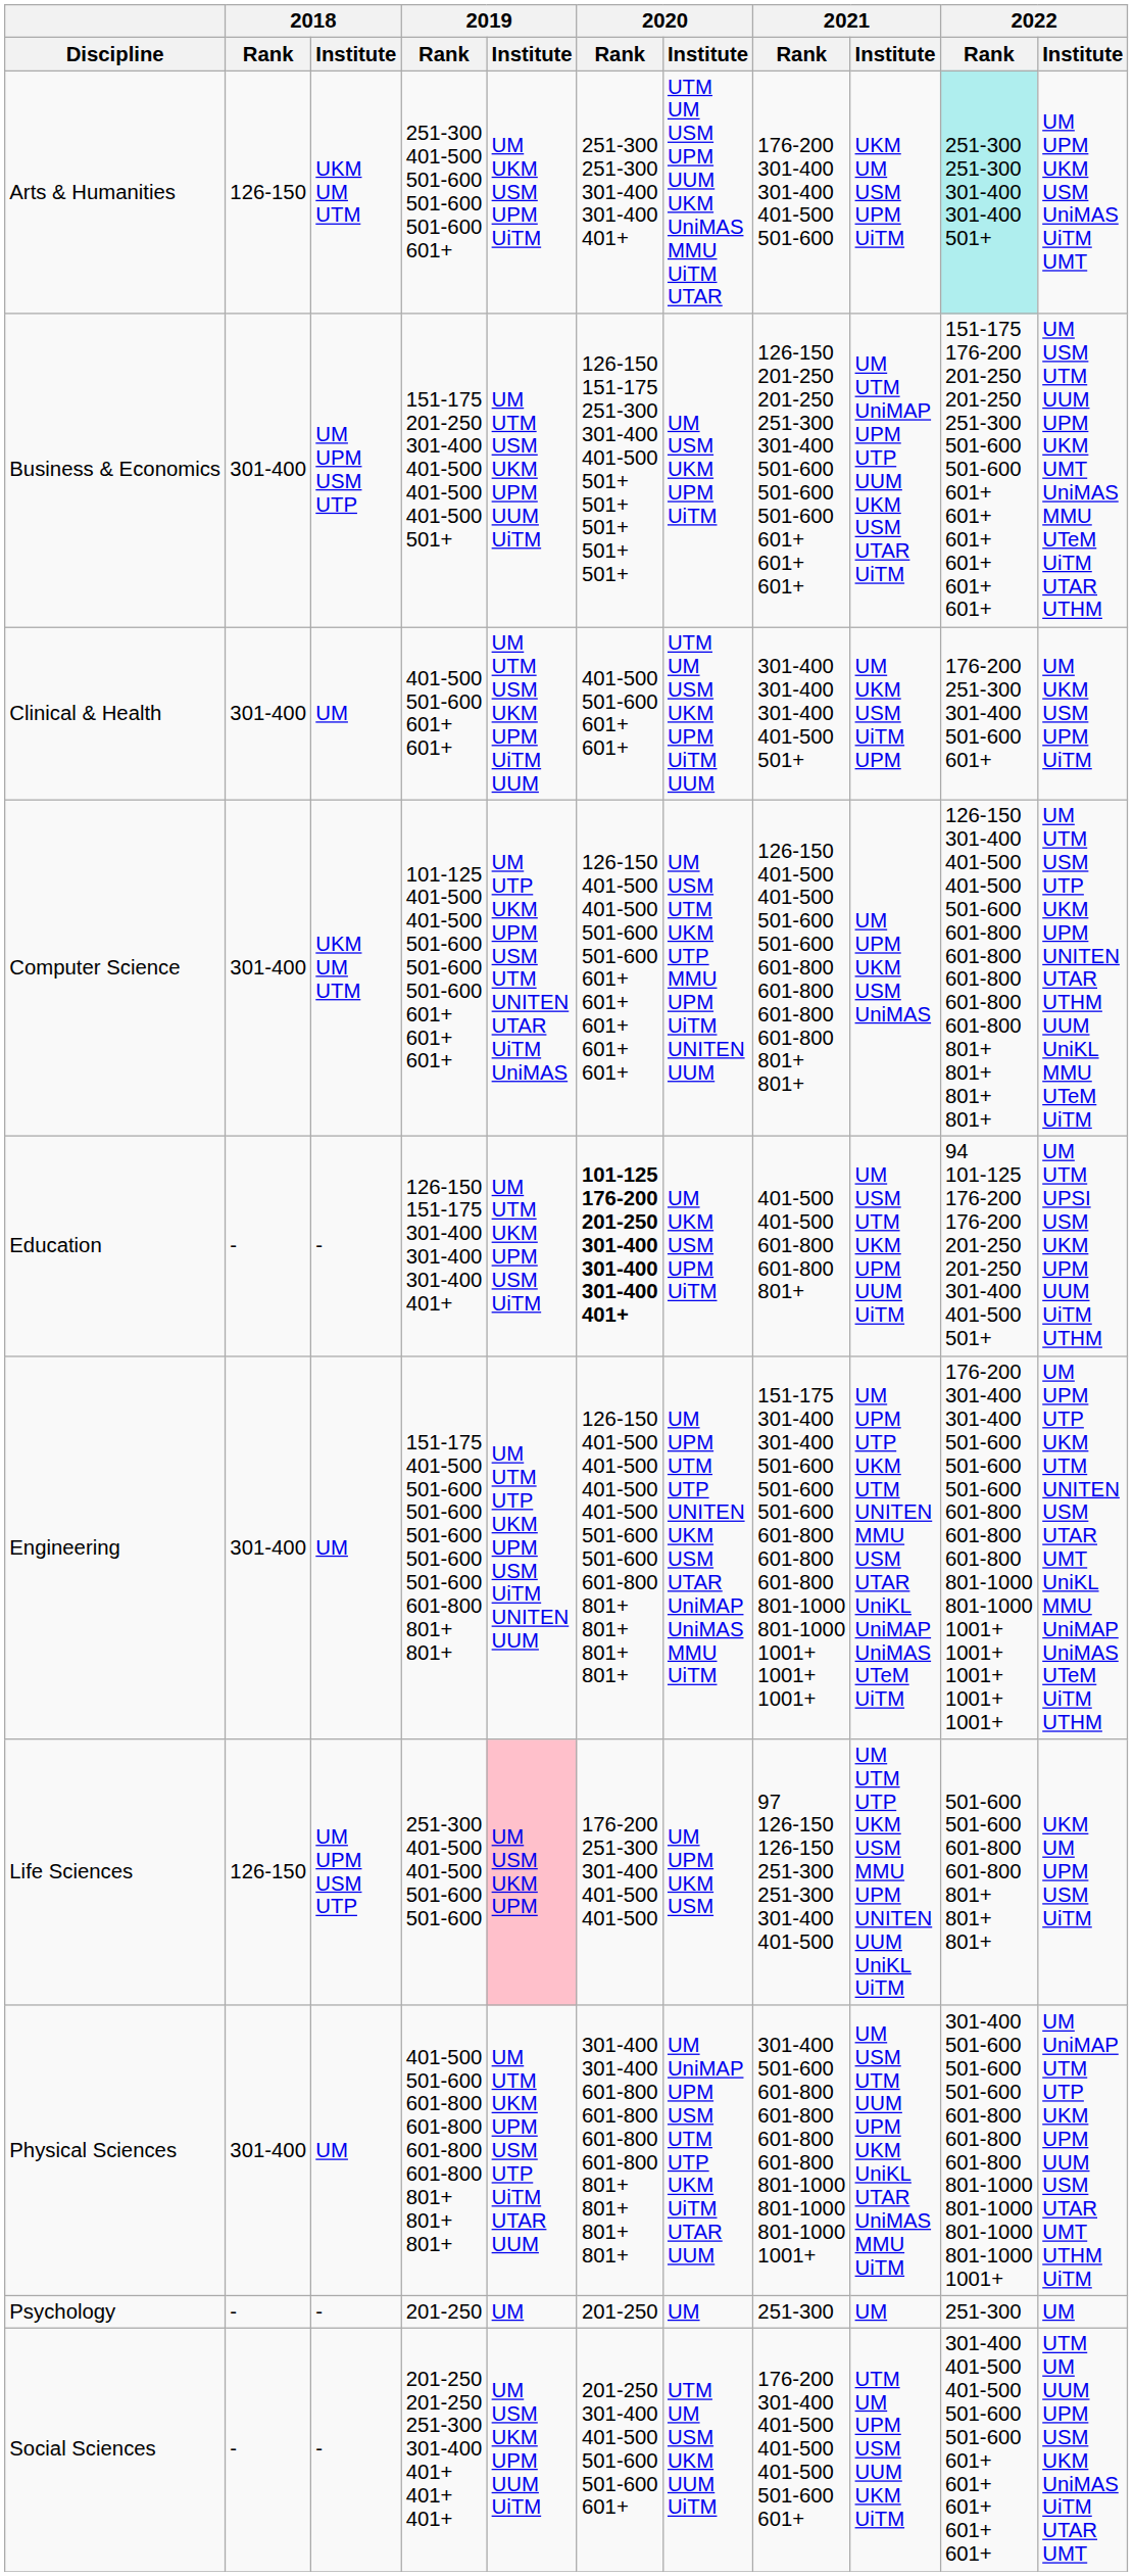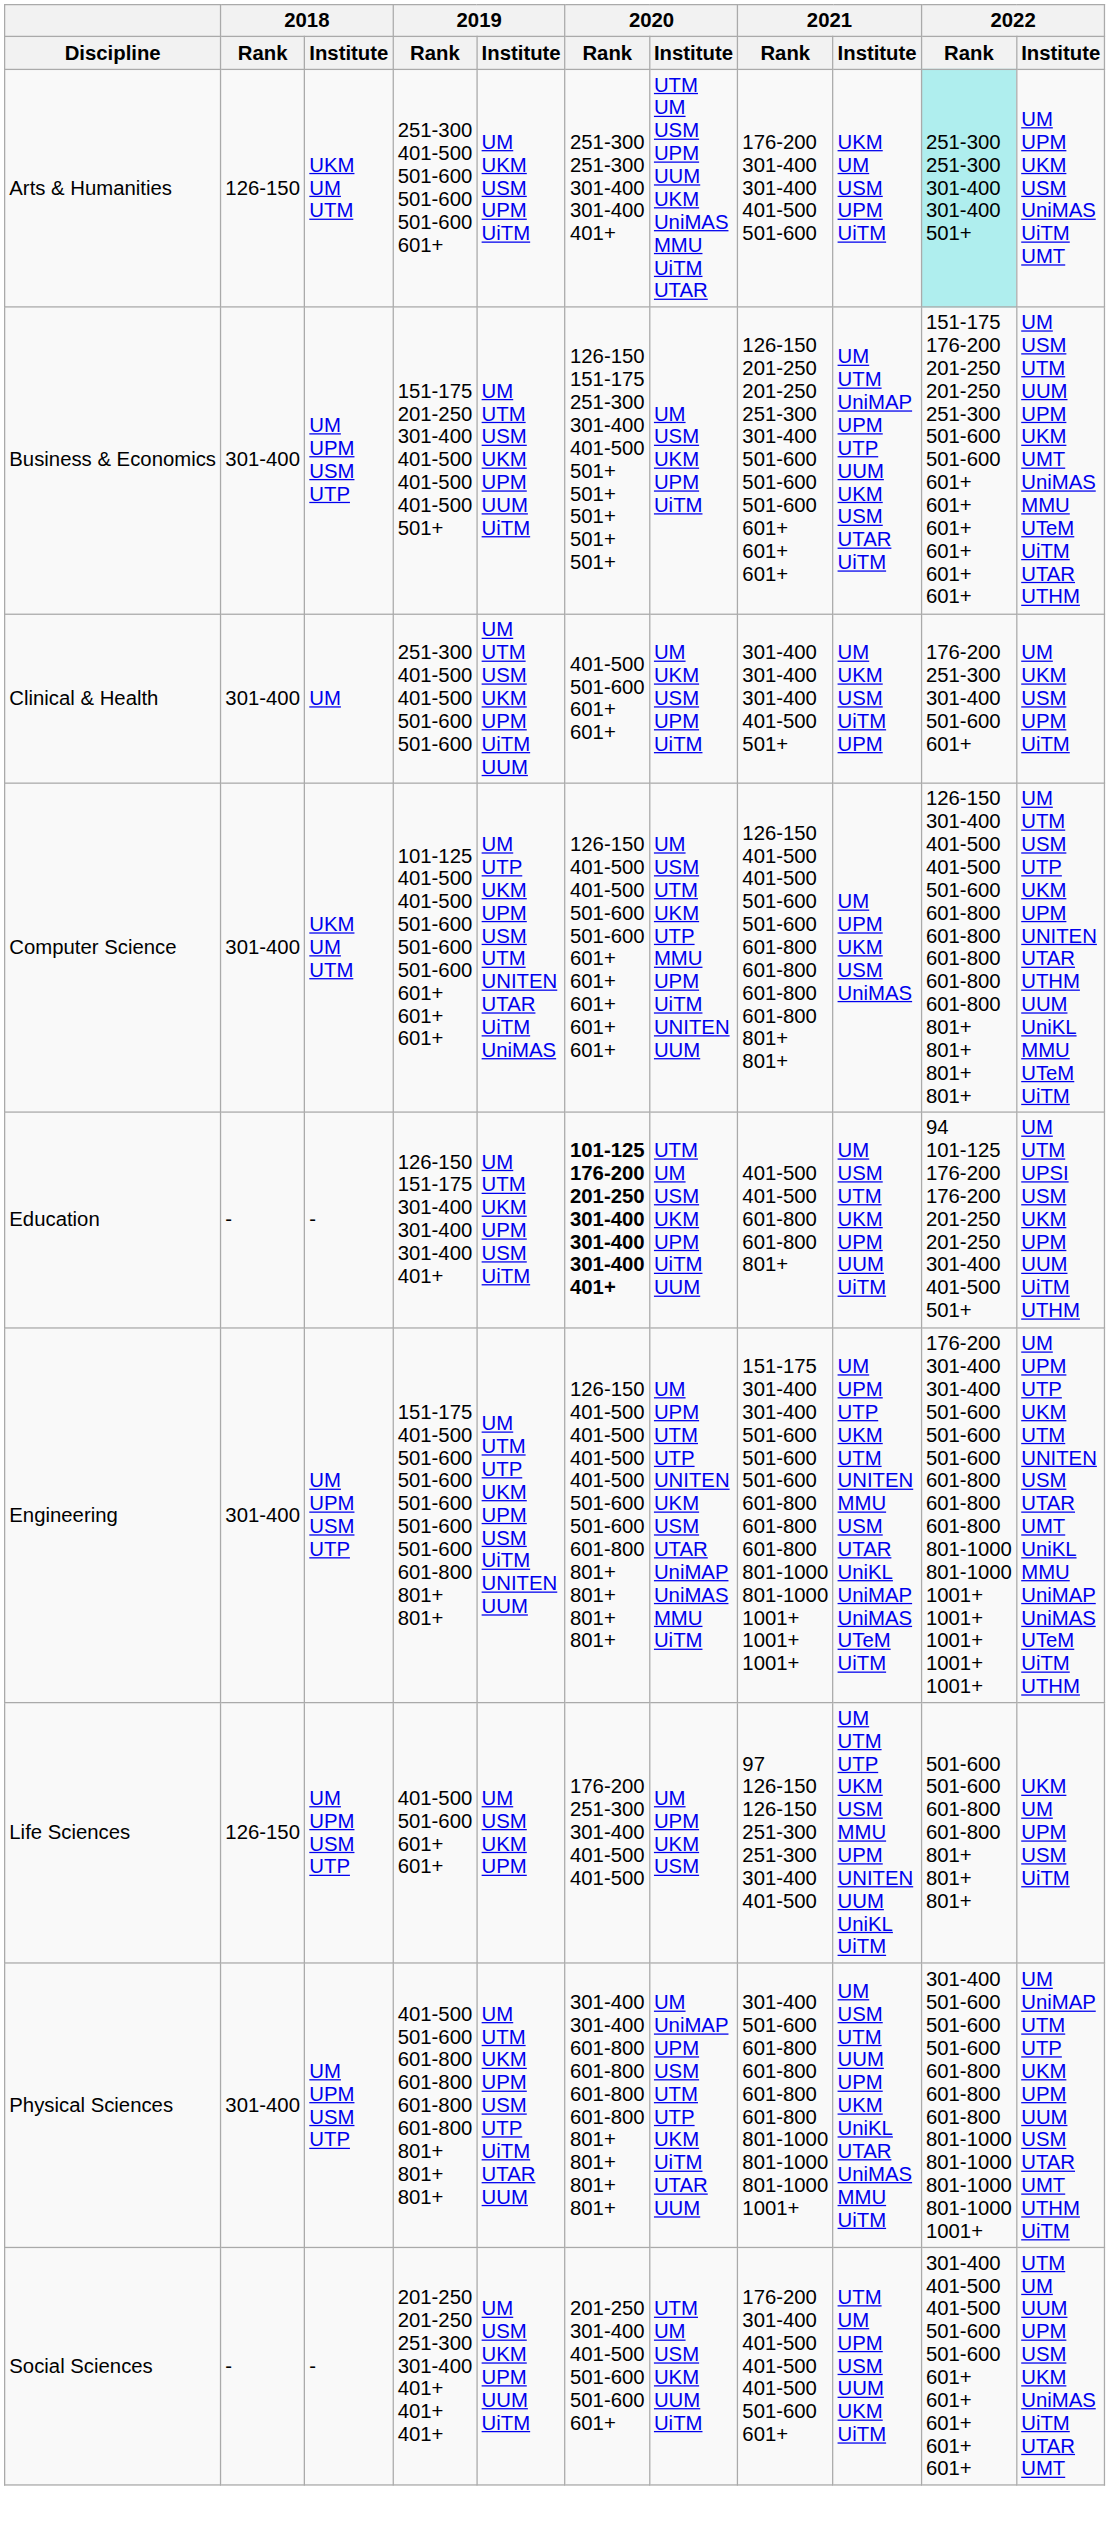 <table class="wikitable">
 <tr>
 <th></th>
 <th colspan="2">2018</th>
 <th colspan="2">2019</th>
 <th colspan="2">2020</th>
 <th colspan="2">2021</th>
 <th colspan="2">2022</th>
 </tr>
 <tr>
 <th>Discipline</th>
 <th>Rank</th>
 <th>Institute</th>
 <th>Rank</th>
 <th>Institute</th>
 <th>Rank</th>
 <th>Institute</th>
 <th>Rank</th>
 <th>Institute</th>
 <th>Rank</th>
 <th>Institute</th>
 </tr>
 <tr>
 <td>Arts & Humanities</td>
 <td> 126-150</td>
 <td><a href='#'>UKM</a><br><a href='#'>UM</a><br><a href='#'>UTM</a></td>
 <td> 251-300<br>401-500<br>501-600<br>501-600<br>501-600<br>601+</td>
 <td><a href='#'>UM</a><br><a href='#'>UKM</a><br><a href='#'>USM</a><br><a href='#'>UPM</a><br><a href='#'>UiTM</a></td>
 <td> 251-300<br>251-300<br>301-400<br>301-400<br>401+</td>
 <td><a href='#'>UTM</a><br><a href='#'>UM</a><br><a href='#'>USM</a><br><a href='#'>UPM</a><br><a href='#'>UUM</a><br><a href='#'>UKM</a><br><a href='#'>UniMAS</a><br><a href='#'>MMU</a><br><a href='#'>UiTM</a><br><a href='#'>UTAR</a></td>
 <td> 176-200<br>301-400<br>301-400<br>401-500<br>501-600</td>
 <td><a href='#'>UKM</a><br><a href='#'>UM</a><br><a href='#'>USM</a><br><a href='#'>UPM</a><br><a href='#'>UiTM</a></td>
 <td style="background: paleturquoise;"> 251-300<br>251-300<br>301-400<br>301-400<br>501+</td>
 <td><a href='#'>UM</a><br><a href='#'>UPM</a><br><a href='#'>UKM</a><br><a href='#'>USM</a><br><a href='#'>UniMAS</a><br><a href='#'>UiTM</a><br><a href='#'>UMT</a></td>
 </tr>
 <tr>
 <td>Business & Economics</td>
 <td> 301-400</td>
 <td><a href='#'>UM</a><br><a href='#'>UPM</a><br><a href='#'>USM</a><br><a href='#'>UTP</a></td>
 <td> 151-175<br>201-250<br>301-400<br>401-500<br>401-500<br>401-500<br>501+</td>
 <td><a href='#'>UM</a><br><a href='#'>UTM</a><br><a href='#'>USM</a><br><a href='#'>UKM</a><br><a href='#'>UPM</a><br><a href='#'>UUM</a><br><a href='#'>UiTM</a></td>
 <td> 126-150<br>151-175<br>251-300<br>301-400<br>401-500<br>501+<br>501+<br>501+<br>501+<br>501+</td>
 <td><a href='#'>UM</a><br><a href='#'>USM</a><br><a href='#'>UKM</a><br><a href='#'>UPM</a><br><a href='#'>UiTM</a></td>
 <td> 126-150<br>201-250<br>201-250<br>251-300<br>301-400<br>501-600<br>501-600<br>501-600<br>601+<br>601+<br>601+</td>
 <td><a href='#'>UM</a><br><a href='#'>UTM</a><br><a href='#'>UniMAP</a><br><a href='#'>UPM</a><br><a href='#'>UTP</a><br><a href='#'>UUM</a><br><a href='#'>UKM</a><br><a href='#'>USM</a><br><a href='#'>UTAR</a><br><a href='#'>UiTM</a></td>
 <td> 151-175<br>176-200<br>201-250<br>201-250<br>251-300<br>501-600<br>501-600<br>601+<br>601+<br>601+<br>601+<br>601+<br>601+</td>
 <td><a href='#'>UM</a><br><a href='#'>USM</a><br><a href='#'>UTM</a><br><a href='#'>UUM</a><br><a href='#'>UPM</a><br><a href='#'>UKM</a><br><a href='#'>UMT</a><br><a href='#'>UniMAS</a><br><a href='#'>MMU</a><br><a href='#'>UTeM</a><br><a href='#'>UiTM</a><br><a href='#'>UTAR</a><br><a href='#'>UTHM</a></td>
 </tr>
 <tr>
 <td>Clinical & Health</td>
 <td> 301-400</td>
 <td><a href='#'>UM</a></td>
-<td> 401-500<br>501-600<br>601+<br>601+</td>
+<td> 251-300<br>401-500<br>401-500<br>501-600<br>501-600</td>
 <td><a href='#'>UM</a><br><a href='#'>UTM</a><br><a href='#'>USM</a><br><a href='#'>UKM</a><br><a href='#'>UPM</a><br><a href='#'>UiTM</a><br><a href='#'>UUM</a></td>
 <td> 401-500<br>501-600<br>601+<br>601+</td>
-<td><a href='#'>UTM</a><br><a href='#'>UM</a><br><a href='#'>USM</a><br><a href='#'>UKM</a><br><a href='#'>UPM</a><br><a href='#'>UiTM</a><br><a href='#'>UUM</a></td>
+<td><a href='#'>UM</a><br><a href='#'>UKM</a><br><a href='#'>USM</a><br><a href='#'>UPM</a><br><a href='#'>UiTM</a></td>
 <td> 301-400<br>301-400<br>301-400<br>401-500<br>501+</td>
 <td><a href='#'>UM</a><br><a href='#'>UKM</a><br><a href='#'>USM</a><br><a href='#'>UiTM</a><br><a href='#'>UPM</a></td>
 <td> 176-200<br>251-300<br>301-400<br>501-600<br>601+</td>
 <td><a href='#'>UM</a><br><a href='#'>UKM</a><br><a href='#'>USM</a><br><a href='#'>UPM</a><br><a href='#'>UiTM</a></td>
 </tr>
 <tr>
 <td>Computer Science</td>
 <td> 301-400</td>
 <td><a href='#'>UKM</a><br><a href='#'>UM</a><br><a href='#'>UTM</a></td>
 <td> 101-125<br>401-500<br>401-500<br>501-600<br>501-600<br>501-600<br>601+<br>601+<br>601+</td>
 <td><a href='#'>UM</a><br><a href='#'>UTP</a><br><a href='#'>UKM</a><br><a href='#'>UPM</a><br><a href='#'>USM</a><br><a href='#'>UTM</a><br><a href='#'>UNITEN</a><br><a href='#'>UTAR</a><br><a href='#'>UiTM</a><br><a href='#'>UniMAS</a></td>
 <td> 126-150<br>401-500<br>401-500<br>501-600<br>501-600<br>601+<br>601+<br>601+<br>601+<br>601+</td>
 <td><a href='#'>UM</a><br><a href='#'>USM</a><br><a href='#'>UTM</a><br><a href='#'>UKM</a><br><a href='#'>UTP</a><br><a href='#'>MMU</a><br><a href='#'>UPM</a><br><a href='#'>UiTM</a><br><a href='#'>UNITEN</a><br><a href='#'>UUM</a></td>
 <td> 126-150<br>401-500<br>401-500<br>501-600<br>501-600<br>601-800<br>601-800<br>601-800<br>601-800<br>801+<br>801+</td>
 <td><a href='#'>UM</a><br><a href='#'>UPM</a><br><a href='#'>UKM</a><br><a href='#'>USM</a><br><a href='#'>UniMAS</a></td>
 <td> 126-150<br>301-400<br>401-500<br>401-500<br>501-600<br>601-800<br>601-800<br>601-800<br>601-800<br>601-800<br>801+<br>801+<br>801+<br>801+</td>
 <td><a href='#'>UM</a><br><a href='#'>UTM</a><br><a href='#'>USM</a><br><a href='#'>UTP</a><br><a href='#'>UKM</a><br><a href='#'>UPM</a><br><a href='#'>UNITEN</a><br><a href='#'>UTAR</a><br><a href='#'>UTHM</a><br><a href='#'>UUM</a><br><a href='#'>UniKL</a><br><a href='#'>MMU</a><br><a href='#'>UTeM</a><br><a href='#'>UiTM</a></td>
 </tr>
 <tr>
 <td>Education</td>
 <td> -</td>
 <td>-</td>
 <td> 126-150<br>151-175<br>301-400<br>301-400<br>301-400<br>401+</td>
 <td><a href='#'>UM</a><br><a href='#'>UTM</a><br><a href='#'>UKM</a><br><a href='#'>UPM</a><br><a href='#'>USM</a><br><a href='#'>UiTM</a></td>
 <td><strong> 101-125<br>176-200<br>201-250<br>301-400<br>301-400<br>301-400<br>401+</strong></td>
-<td><a href='#'>UM</a><br><a href='#'>UKM</a><br><a href='#'>USM</a><br><a href='#'>UPM</a><br><a href='#'>UiTM</a></td>
+<td><a href='#'>UTM</a><br><a href='#'>UM</a><br><a href='#'>USM</a><br><a href='#'>UKM</a><br><a href='#'>UPM</a><br><a href='#'>UiTM</a><br><a href='#'>UUM</a></td>
 <td> 401-500<br>401-500<br>601-800<br>601-800<br>801+</td>
 <td><a href='#'>UM</a><br><a href='#'>USM</a><br><a href='#'>UTM</a><br><a href='#'>UKM</a><br><a href='#'>UPM</a><br><a href='#'>UUM</a><br><a href='#'>UiTM</a></td>
 <td> 94<br>101-125<br>176-200<br>176-200<br>201-250<br>201-250<br>301-400<br>401-500<br>501+</td>
 <td><a href='#'>UM</a><br><a href='#'>UTM</a><br><a href='#'>UPSI</a><br><a href='#'>USM</a><br><a href='#'>UKM</a><br><a href='#'>UPM</a><br><a href='#'>UUM</a><br><a href='#'>UiTM</a><br><a href='#'>UTHM</a></td>
 </tr>
 <tr>
 <td>Engineering</td>
 <td> 301-400</td>
-<td><a href='#'>UM</a></td>
+<td><a href='#'>UM</a><br><a href='#'>UPM</a><br><a href='#'>USM</a><br><a href='#'>UTP</a></td>
 <td> 151-175<br>401-500<br>501-600<br>501-600<br>501-600<br>501-600<br>501-600<br>601-800<br>801+<br>801+</td>
 <td><a href='#'>UM</a><br><a href='#'>UTM</a><br><a href='#'>UTP</a><br><a href='#'>UKM</a><br><a href='#'>UPM</a><br><a href='#'>USM</a><br><a href='#'>UiTM</a><br><a href='#'>UNITEN</a><br><a href='#'>UUM</a></td>
 <td> 126-150<br>401-500<br>401-500<br>401-500<br>401-500<br>501-600<br>501-600<br>601-800<br>801+<br>801+<br>801+<br>801+</td>
 <td><a href='#'>UM</a><br><a href='#'>UPM</a><br><a href='#'>UTM</a><br><a href='#'>UTP</a><br><a href='#'>UNITEN</a><br><a href='#'>UKM</a><br><a href='#'>USM</a><br><a href='#'>UTAR</a><br><a href='#'>UniMAP</a><br><a href='#'>UniMAS</a><br><a href='#'>MMU</a><br><a href='#'>UiTM</a></td>
 <td> 151-175<br>301-400<br>301-400<br>501-600<br>501-600<br>501-600<br>601-800<br>601-800<br>601-800<br>801-1000<br>801-1000<br>1001+<br>1001+<br>1001+</td>
 <td><a href='#'>UM</a><br><a href='#'>UPM</a><br><a href='#'>UTP</a><br><a href='#'>UKM</a><br><a href='#'>UTM</a><br><a href='#'>UNITEN</a><br><a href='#'>MMU</a><br><a href='#'>USM</a><br><a href='#'>UTAR</a><br><a href='#'>UniKL</a><br><a href='#'>UniMAP</a><br><a href='#'>UniMAS</a><br><a href='#'>UTeM</a><br><a href='#'>UiTM</a></td>
 <td> 176-200<br>301-400<br>301-400<br>501-600<br>501-600<br>501-600<br>601-800<br>601-800<br>601-800<br>801-1000<br>801-1000<br>1001+<br>1001+<br>1001+<br>1001+<br>1001+</td>
 <td><a href='#'>UM</a><br><a href='#'>UPM</a><br><a href='#'>UTP</a><br><a href='#'>UKM</a><br><a href='#'>UTM</a><br><a href='#'>UNITEN</a><br><a href='#'>USM</a><br><a href='#'>UTAR</a><br><a href='#'>UMT</a><br><a href='#'>UniKL</a><br><a href='#'>MMU</a><br><a href='#'>UniMAP</a><br><a href='#'>UniMAS</a><br><a href='#'>UTeM</a><br><a href='#'>UiTM</a><br><a href='#'>UTHM</a></td>
 </tr>
 <tr>
 <td>Life Sciences</td>
 <td> 126-150</td>
 <td><a href='#'>UM</a><br><a href='#'>UPM</a><br><a href='#'>USM</a><br><a href='#'>UTP</a></td>
-<td> 251-300<br>401-500<br>401-500<br>501-600<br>501-600</td>
-<td style="background: pink;"><a href='#'>UM</a><br><a href='#'>USM</a><br><a href='#'>UKM</a><br><a href='#'>UPM</a></td>
+<td> 401-500<br>501-600<br>601+<br>601+</td>
+<td><a href='#'>UM</a><br><a href='#'>USM</a><br><a href='#'>UKM</a><br><a href='#'>UPM</a></td>
 <td> 176-200<br>251-300<br>301-400<br>401-500<br>401-500</td>
 <td><a href='#'>UM</a><br><a href='#'>UPM</a><br><a href='#'>UKM</a><br><a href='#'>USM</a></td>
 <td> 97<br>126-150<br>126-150<br>251-300<br>251-300<br>301-400<br>401-500</td>
 <td><a href='#'>UM</a><br><a href='#'>UTM</a><br><a href='#'>UTP</a><br><a href='#'>UKM</a><br><a href='#'>USM</a><br><a href='#'>MMU</a><br><a href='#'>UPM</a><br><a href='#'>UNITEN</a><br><a href='#'>UUM</a><br><a href='#'>UniKL</a><br><a href='#'>UiTM</a></td>
 <td> 501-600<br>501-600<br>601-800<br>601-800<br>801+<br>801+<br>801+</td>
 <td><a href='#'>UKM</a><br><a href='#'>UM</a><br><a href='#'>UPM</a><br><a href='#'>USM</a><br><a href='#'>UiTM</a></td>
 </tr>
 <tr>
 <td>Physical Sciences</td>
 <td> 301-400</td>
-<td><a href='#'>UM</a></td>
+<td><a href='#'>UM</a><br><a href='#'>UPM</a><br><a href='#'>USM</a><br><a href='#'>UTP</a></td>
 <td> 401-500<br>501-600<br>601-800<br>601-800<br>601-800<br>601-800<br>801+<br>801+<br>801+</td>
 <td><a href='#'>UM</a><br><a href='#'>UTM</a><br><a href='#'>UKM</a><br><a href='#'>UPM</a><br><a href='#'>USM</a><br><a href='#'>UTP</a><br><a href='#'>UiTM</a><br><a href='#'>UTAR</a><br><a href='#'>UUM</a></td>
 <td> 301-400<br>301-400<br>601-800<br>601-800<br>601-800<br>601-800<br>801+<br>801+<br>801+<br>801+</td>
 <td><a href='#'>UM</a><br><a href='#'>UniMAP</a><br><a href='#'>UPM</a><br><a href='#'>USM</a><br><a href='#'>UTM</a><br><a href='#'>UTP</a><br><a href='#'>UKM</a><br><a href='#'>UiTM</a><br><a href='#'>UTAR</a><br><a href='#'>UUM</a></td>
 <td> 301-400<br>501-600<br>601-800<br>601-800<br>601-800<br>601-800<br>801-1000<br>801-1000<br>801-1000<br>1001+</td>
 <td><a href='#'>UM</a><br><a href='#'>USM</a><br><a href='#'>UTM</a><br><a href='#'>UUM</a><br><a href='#'>UPM</a><br><a href='#'>UKM</a><br><a href='#'>UniKL</a><br><a href='#'>UTAR</a><br><a href='#'>UniMAS</a><br><a href='#'>MMU</a><br><a href='#'>UiTM</a></td>
 <td> 301-400<br>501-600<br>501-600<br>501-600<br>601-800<br>601-800<br>601-800<br>801-1000<br>801-1000<br>801-1000<br>801-1000<br>1001+</td>
 <td><a href='#'>UM</a><br><a href='#'>UniMAP</a><br><a href='#'>UTM</a><br><a href='#'>UTP</a><br><a href='#'>UKM</a><br><a href='#'>UPM</a><br><a href='#'>UUM</a><br><a href='#'>USM</a><br><a href='#'>UTAR</a><br><a href='#'>UMT</a><br><a href='#'>UTHM</a><br><a href='#'>UiTM</a></td>
-</tr>
-<tr>
-<td>Psychology</td>
-<td> -</td>
-<td>-</td>
-<td> 201-250</td>
-<td><a href='#'>UM</a></td>
-<td> 201-250</td>
-<td><a href='#'>UM</a></td>
-<td> 251-300</td>
-<td><a href='#'>UM</a></td>
-<td> 251-300</td>
-<td><a href='#'>UM</a></td>
 </tr>
 <tr>
 <td>Social Sciences</td>
 <td> -</td>
 <td>-</td>
 <td> 201-250<br>201-250<br>251-300<br>301-400<br>401+<br>401+<br>401+</td>
 <td><a href='#'>UM</a><br><a href='#'>USM</a><br><a href='#'>UKM</a><br><a href='#'>UPM</a><br><a href='#'>UUM</a><br><a href='#'>UiTM</a></td>
 <td> 201-250<br>301-400<br>401-500<br>501-600<br>501-600<br>601+</td>
 <td><a href='#'>UTM</a><br><a href='#'>UM</a><br><a href='#'>USM</a><br><a href='#'>UKM</a><br><a href='#'>UUM</a><br><a href='#'>UiTM</a></td>
 <td> 176-200<br>301-400<br>401-500<br>401-500<br>401-500<br>501-600<br>601+</td>
 <td><a href='#'>UTM</a><br><a href='#'>UM</a><br><a href='#'>UPM</a><br><a href='#'>USM</a><br><a href='#'>UUM</a><br><a href='#'>UKM</a><br><a href='#'>UiTM</a></td>
 <td> 301-400<br>401-500<br>401-500<br>501-600<br>501-600<br>601+<br>601+<br>601+<br>601+<br>601+</td>
 <td><a href='#'>UTM</a><br><a href='#'>UM</a><br><a href='#'>UUM</a><br><a href='#'>UPM</a><br><a href='#'>USM</a><br><a href='#'>UKM</a><br><a href='#'>UniMAS</a><br><a href='#'>UiTM</a><br><a href='#'>UTAR</a><br><a href='#'>UMT</a></td>
 </tr>
 </table>
